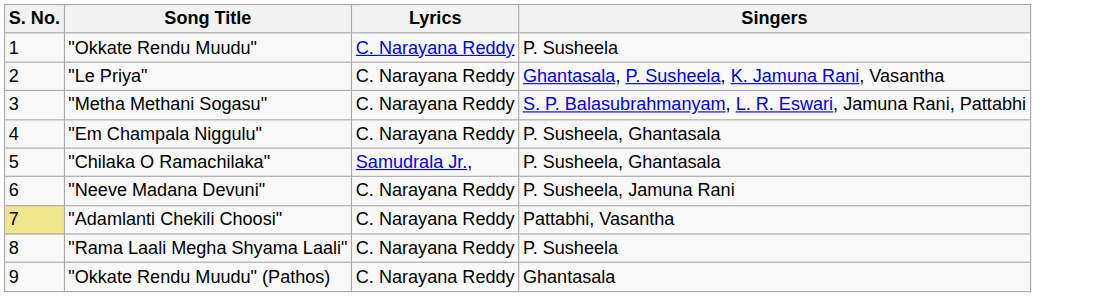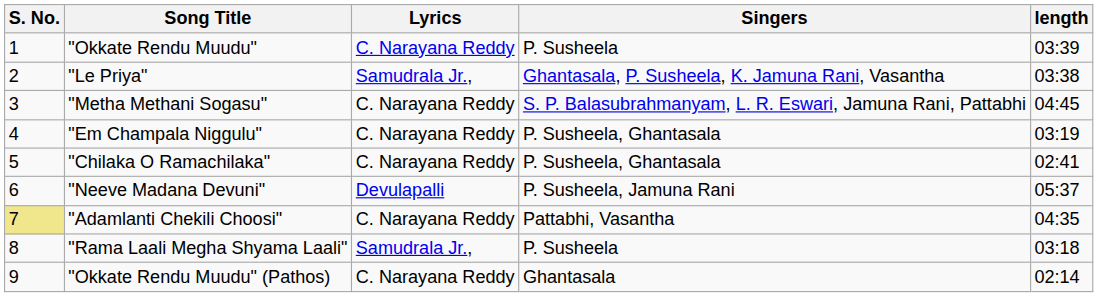 <table class="wikitable">
 <tr>
 <th>S. No.</th>
 <th>Song Title</th>
 <th>Lyrics</th>
 <th>Singers</th>
+<th>length</th>
 </tr>
 <tr>
 <td>1</td>
 <td>"Okkate Rendu Muudu"</td>
 <td><a href='#'>C. Narayana Reddy</a></td>
 <td>P. Susheela</td>
+<td>03:39</td>
 </tr>
 <tr>
 <td>2</td>
 <td>"Le Priya"</td>
-<td>C. Narayana Reddy</td>
+<td><a href='#'>Samudrala Jr.</a>,</td>
 <td><a href='#'>Ghantasala</a>, <a href='#'>P. Susheela</a>, <a href='#'>K. Jamuna Rani</a>, Vasantha</td>
+<td>03:38</td>
 </tr>
 <tr>
 <td>3</td>
 <td>"Metha Methani Sogasu"</td>
 <td>C. Narayana Reddy</td>
 <td><a href='#'>S. P. Balasubrahmanyam</a>, <a href='#'>L. R. Eswari</a>, Jamuna Rani, Pattabhi</td>
+<td>04:45</td>
 </tr>
 <tr>
 <td>4</td>
 <td>"Em Champala Niggulu"</td>
 <td>C. Narayana Reddy</td>
 <td>P. Susheela, Ghantasala</td>
+<td>03:19</td>
 </tr>
 <tr>
 <td>5</td>
 <td>"Chilaka O Ramachilaka"</td>
-<td><a href='#'>Samudrala Jr.</a>,</td>
+<td>C. Narayana Reddy</td>
 <td>P. Susheela, Ghantasala</td>
+<td>02:41</td>
 </tr>
 <tr>
 <td>6</td>
 <td>"Neeve Madana Devuni"</td>
-<td>C. Narayana Reddy</td>
+<td><a href='#'>Devulapalli</a></td>
 <td>P. Susheela, Jamuna Rani</td>
+<td>05:37</td>
 </tr>
 <tr>
 <td style="background: khaki;">7</td>
 <td>"Adamlanti Chekili Choosi"</td>
 <td>C. Narayana Reddy</td>
 <td>Pattabhi, Vasantha</td>
+<td>04:35</td>
 </tr>
 <tr>
 <td>8</td>
 <td>"Rama Laali Megha Shyama Laali"</td>
-<td>C. Narayana Reddy</td>
+<td><a href='#'>Samudrala Jr.</a>,</td>
 <td>P. Susheela</td>
+<td>03:18</td>
 </tr>
 <tr>
 <td>9</td>
 <td>"Okkate Rendu Muudu" (Pathos)</td>
 <td>C. Narayana Reddy</td>
 <td>Ghantasala</td>
+<td>02:14</td>
 </tr>
 </table>
